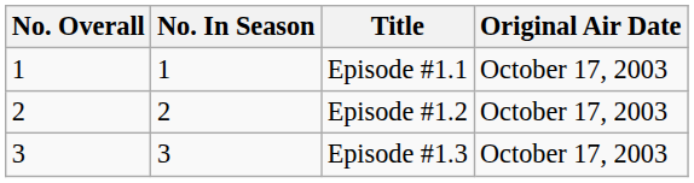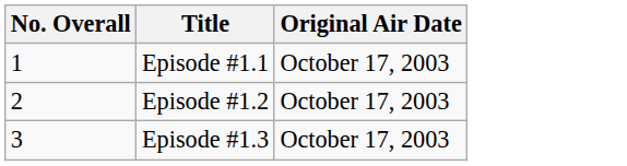 <table class="wikitable">
 <tr>
 <th>No. Overall</th>
-<th>No. In Season</th>
 <th>Title</th>
 <th>Original Air Date</th>
 </tr>
 <tr>
-<td>1</td>
 <td>1</td>
 <td>Episode #1.1</td>
 <td>October 17, 2003</td>
 </tr>
 <tr>
 <td>2</td>
-<td>2</td>
 <td>Episode #1.2</td>
 <td>October 17, 2003</td>
 </tr>
 <tr>
 <td>3</td>
-<td>3</td>
 <td>Episode #1.3</td>
 <td>October 17, 2003</td>
 </tr>
 </table>
